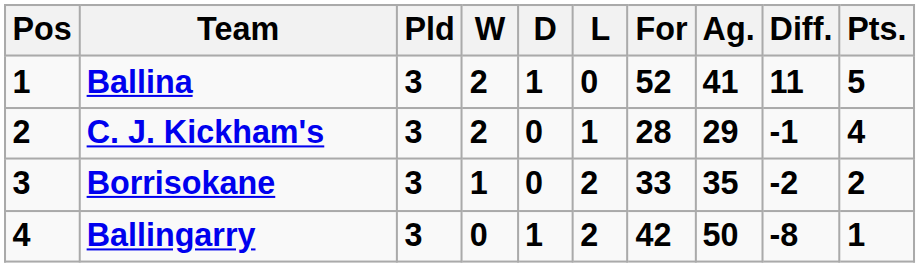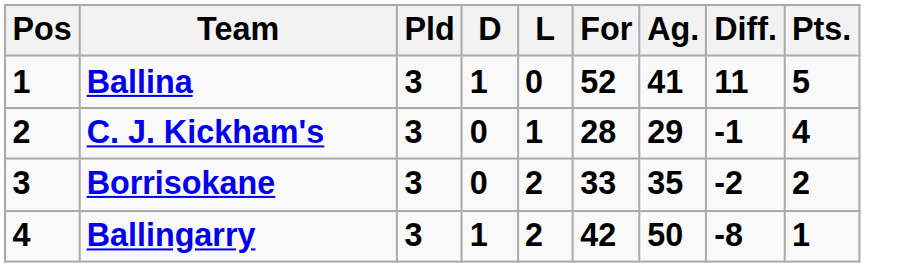 <table class="wikitable" style="text-align: centre;">
 <tr>
 <th width=20>Pos</th>
 <th width=150>Team</th>
 <th width=20>Pld</th>
-<th width=20>W</th>
 <th width=20>D</th>
 <th width=20>L</th>
 <th width=20>For</th>
 <th width=20>Ag.</th>
 <th width=20>Diff.</th>
 <th width=20>Pts.</th>
 </tr>
 <tr>
 <td><strong>1</strong></td>
 <td align=left><strong> <a href='#'>Ballina</a> </strong></td>
 <td><strong>3</strong></td>
-<td><strong>2</strong></td>
 <td><strong>1</strong></td>
 <td><strong>0</strong></td>
 <td><strong>52</strong></td>
 <td><strong>41</strong></td>
 <td><strong>11</strong></td>
 <td><strong>5</strong></td>
 </tr>
 <tr>
 <td><strong>2</strong></td>
 <td align=left><strong> <a href='#'>C. J. Kickham's</a> </strong></td>
 <td><strong>3</strong></td>
-<td><strong>2</strong></td>
 <td><strong>0</strong></td>
 <td><strong>1</strong></td>
 <td><strong>28</strong></td>
 <td><strong>29</strong></td>
 <td><strong>-1</strong></td>
 <td><strong>4</strong></td>
 </tr>
 <tr>
 <td><strong>3</strong></td>
 <td align=left><strong> <a href='#'>Borrisokane</a> </strong></td>
 <td><strong>3</strong></td>
-<td><strong>1</strong></td>
 <td><strong>0</strong></td>
 <td><strong>2</strong></td>
 <td><strong>33</strong></td>
 <td><strong>35</strong></td>
 <td><strong>-2</strong></td>
 <td><strong>2</strong></td>
 </tr>
 <tr>
 <td><strong>4</strong></td>
 <td align=left><strong> <a href='#'>Ballingarry</a> </strong></td>
 <td><strong>3</strong></td>
-<td><strong>0</strong></td>
 <td><strong>1</strong></td>
 <td><strong>2</strong></td>
 <td><strong>42</strong></td>
 <td><strong>50</strong></td>
 <td><strong>-8</strong></td>
 <td><strong>1</strong></td>
 </tr>
 </table>
